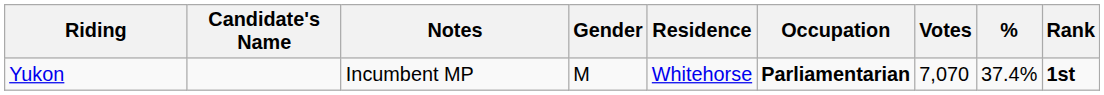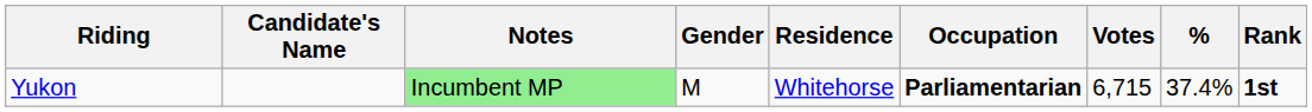 <table class="wikitable sortable" width="100%">
 <tr>
 <th width="250">Riding<br></th>
 <th width="150">Candidate's Name</th>
 <th width="300">Notes</th>
 <th>Gender</th>
 <th>Residence</th>
 <th>Occupation</th>
 <th>Votes</th>
 <th>%</th>
 <th>Rank</th>
 </tr>
 <tr>
 <td><a href='#'>Yukon</a></td>
 <td></td>
-<td>Incumbent MP</td>
+<td style="background: lightgreen;">Incumbent MP</td>
 <td>M</td>
 <td><a href='#'>Whitehorse</a></td>
 <td><strong>Parliamentarian</strong></td>
-<td>7,070</td>
+<td>6,715</td>
 <td>37.4%</td>
 <td><strong>1st</strong></td>
 </tr>
 </table>
